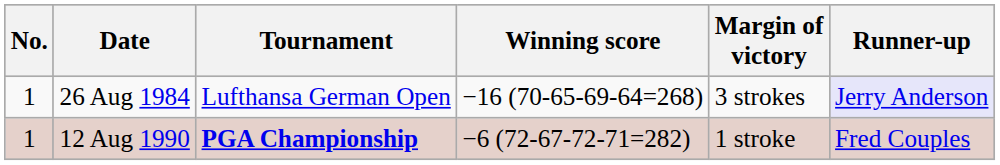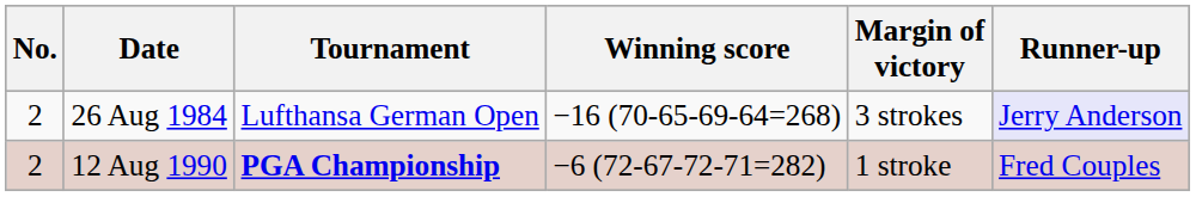 <table class="wikitable" style="font-size:95%;">
 <tr>
 <th>No.</th>
 <th>Date</th>
 <th>Tournament</th>
 <th>Winning score</th>
 <th>Margin of<br>victory</th>
 <th>Runner-up</th>
 </tr>
 <tr>
-<td align=center>1</td>
+<td align=center>2</td>
 <td align=right>26 Aug <a href='#'>1984</a></td>
 <td><a href='#'>Lufthansa German Open</a></td>
 <td>−16 (70-65-69-64=268)</td>
 <td>3 strokes</td>
 <td style="background: lavender;"> <a href='#'>Jerry Anderson</a></td>
 </tr>
 <tr style="background:#e5d1cb;">
-<td align=center>1</td>
+<td align=center>2</td>
 <td align=right>12 Aug <a href='#'>1990</a></td>
 <td><strong><a href='#'>PGA Championship</a></strong></td>
 <td>−6 (72-67-72-71=282)</td>
 <td>1 stroke</td>
 <td> <a href='#'>Fred Couples</a></td>
 </tr>
 </table>
